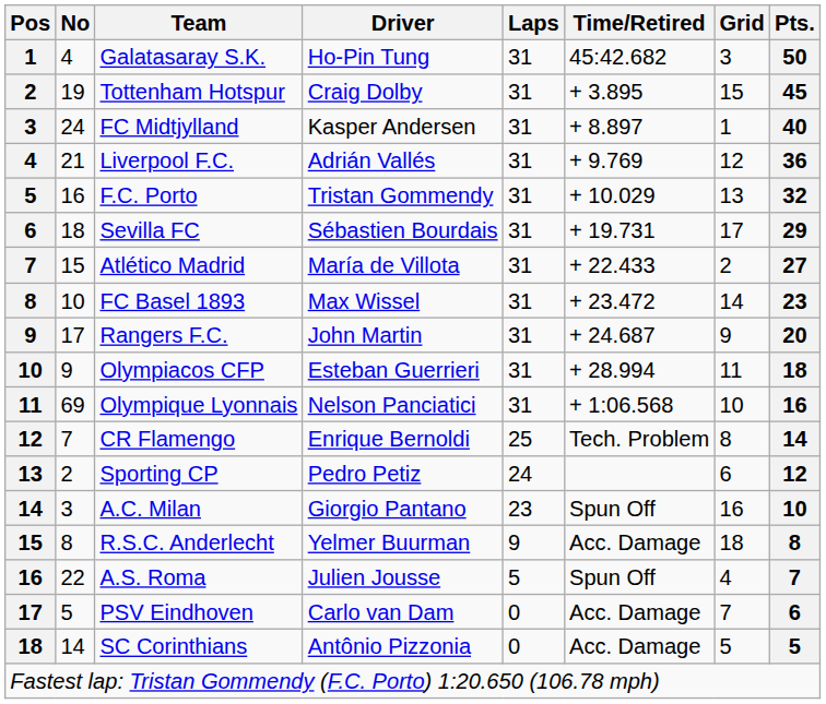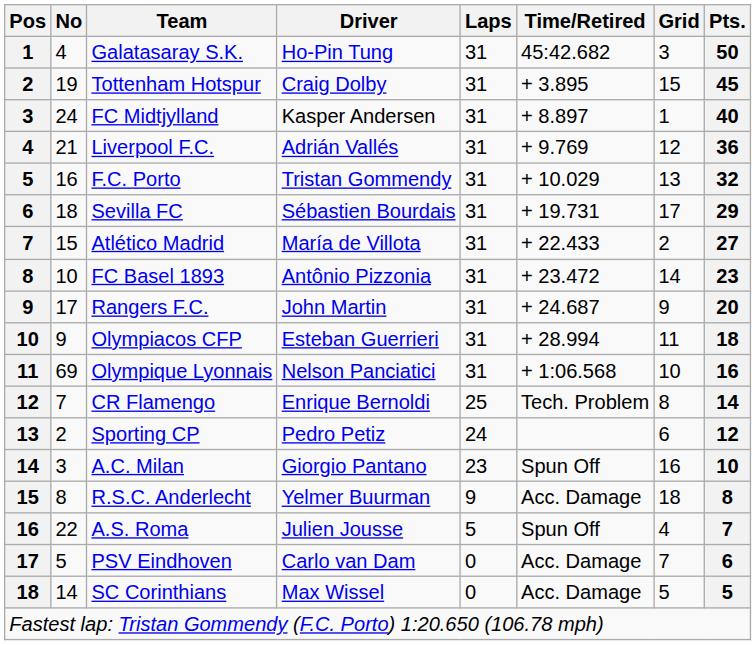 <table class="wikitable" style="font-size: 95%">
 <tr>
 <th>Pos</th>
 <th>No</th>
 <th>Team</th>
 <th>Driver</th>
 <th>Laps</th>
 <th>Time/Retired</th>
 <th>Grid</th>
 <th>Pts.</th>
 </tr>
 <tr>
 <th>1</th>
 <td>4</td>
 <td> <a href='#'>Galatasaray S.K.</a></td>
 <td> <a href='#'>Ho-Pin Tung</a></td>
 <td>31</td>
 <td>45:42.682</td>
 <td>3</td>
 <th>50</th>
 </tr>
 <tr>
 <th>2</th>
 <td>19</td>
 <td> <a href='#'>Tottenham Hotspur</a></td>
 <td> <a href='#'>Craig Dolby</a></td>
 <td>31</td>
 <td>+ 3.895</td>
 <td>15</td>
 <th>45</th>
 </tr>
 <tr>
 <th>3</th>
 <td>24</td>
 <td> <a href='#'>FC Midtjylland</a></td>
 <td> Kasper Andersen</td>
 <td>31</td>
 <td>+ 8.897</td>
 <td>1</td>
 <th>40</th>
 </tr>
 <tr>
 <th>4</th>
 <td>21</td>
 <td> <a href='#'>Liverpool F.C.</a></td>
 <td> <a href='#'>Adrián Vallés</a></td>
 <td>31</td>
 <td>+ 9.769</td>
 <td>12</td>
 <th>36</th>
 </tr>
 <tr>
 <th>5</th>
 <td>16</td>
 <td> <a href='#'>F.C. Porto</a></td>
 <td> <a href='#'>Tristan Gommendy</a></td>
 <td>31</td>
 <td>+ 10.029</td>
 <td>13</td>
 <th>32</th>
 </tr>
 <tr>
 <th>6</th>
 <td>18</td>
 <td> <a href='#'>Sevilla FC</a></td>
 <td> <a href='#'>Sébastien Bourdais</a></td>
 <td>31</td>
 <td>+ 19.731</td>
 <td>17</td>
 <th>29</th>
 </tr>
 <tr>
 <th>7</th>
 <td>15</td>
 <td> <a href='#'>Atlético Madrid</a></td>
 <td> <a href='#'>María de Villota</a></td>
 <td>31</td>
 <td>+ 22.433</td>
 <td>2</td>
 <th>27</th>
 </tr>
 <tr>
 <th>8</th>
 <td>10</td>
 <td> <a href='#'>FC Basel 1893</a></td>
-<td> <a href='#'>Max Wissel</a></td>
+<td> <a href='#'>Antônio Pizzonia</a></td>
 <td>31</td>
 <td>+ 23.472</td>
 <td>14</td>
 <th>23</th>
 </tr>
 <tr>
 <th>9</th>
 <td>17</td>
 <td> <a href='#'>Rangers F.C.</a></td>
 <td> <a href='#'>John Martin</a></td>
 <td>31</td>
 <td>+ 24.687</td>
 <td>9</td>
 <th>20</th>
 </tr>
 <tr>
 <th>10</th>
 <td>9</td>
 <td> <a href='#'>Olympiacos CFP</a></td>
 <td> <a href='#'>Esteban Guerrieri</a></td>
 <td>31</td>
 <td>+ 28.994</td>
 <td>11</td>
 <th>18</th>
 </tr>
 <tr>
 <th>11</th>
 <td>69</td>
 <td> <a href='#'>Olympique Lyonnais</a></td>
 <td> <a href='#'>Nelson Panciatici</a></td>
 <td>31</td>
 <td>+ 1:06.568</td>
 <td>10</td>
 <th>16</th>
 </tr>
 <tr>
 <th>12</th>
 <td>7</td>
 <td> <a href='#'>CR Flamengo</a></td>
 <td> <a href='#'>Enrique Bernoldi</a></td>
 <td>25</td>
 <td>Tech. Problem</td>
 <td>8</td>
 <th>14</th>
 </tr>
 <tr>
 <th>13</th>
 <td>2</td>
 <td> <a href='#'>Sporting CP</a></td>
 <td> <a href='#'>Pedro Petiz</a></td>
 <td>24</td>
 <td></td>
 <td>6</td>
 <th>12</th>
 </tr>
 <tr>
 <th>14</th>
 <td>3</td>
 <td> <a href='#'>A.C. Milan</a></td>
 <td> <a href='#'>Giorgio Pantano</a></td>
 <td>23</td>
 <td>Spun Off</td>
 <td>16</td>
 <th>10</th>
 </tr>
 <tr>
 <th>15</th>
 <td>8</td>
 <td> <a href='#'>R.S.C. Anderlecht</a></td>
 <td> <a href='#'>Yelmer Buurman</a></td>
 <td>9</td>
 <td>Acc. Damage</td>
 <td>18</td>
 <th>8</th>
 </tr>
 <tr>
 <th>16</th>
 <td>22</td>
 <td> <a href='#'>A.S. Roma</a></td>
 <td> <a href='#'>Julien Jousse</a></td>
 <td>5</td>
 <td>Spun Off</td>
 <td>4</td>
 <th>7</th>
 </tr>
 <tr>
 <th>17</th>
 <td>5</td>
 <td> <a href='#'>PSV Eindhoven</a></td>
 <td> <a href='#'>Carlo van Dam</a></td>
 <td>0</td>
 <td>Acc. Damage</td>
 <td>7</td>
 <th>6</th>
 </tr>
 <tr>
 <th>18</th>
 <td>14</td>
 <td> <a href='#'>SC Corinthians</a></td>
-<td> <a href='#'>Antônio Pizzonia</a></td>
+<td> <a href='#'>Max Wissel</a></td>
 <td>0</td>
 <td>Acc. Damage</td>
 <td>5</td>
 <th>5</th>
 </tr>
 <tr>
 <td colspan=8><em>Fastest lap: <a href='#'>Tristan Gommendy</a> (<a href='#'>F.C. Porto</a>) 1:20.650 (106.78 mph)</em></td>
 </tr>
 </table>
